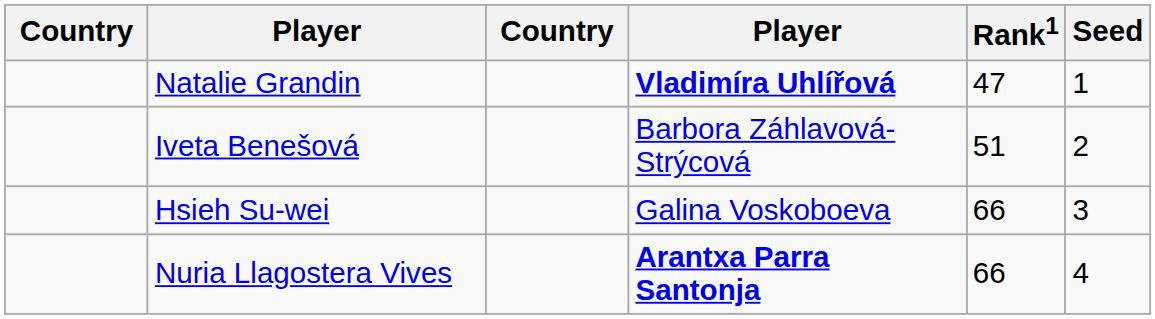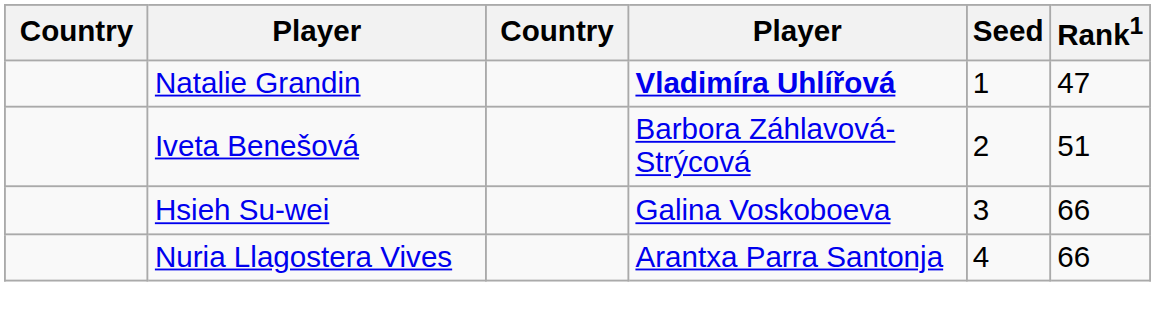 <table class="sortable wikitable">
 <tr>
 <th width="70">Country</th>
 <th width="175">Player</th>
 <th width="70">Country</th>
 <th width="175">Player</th>
+<th>Seed</th>
 <th>Rank<sup>1</sup></th>
-<th>Seed</th>
 </tr>
 <tr>
 <td></td>
 <td><a href='#'>Natalie Grandin</a></td>
 <td></td>
 <td><strong><a href='#'>Vladimíra Uhlířová</a></strong></td>
+<td>1</td>
 <td>47</td>
-<td>1</td>
 </tr>
 <tr>
 <td></td>
 <td><a href='#'>Iveta Benešová</a></td>
 <td></td>
 <td><a href='#'>Barbora Záhlavová-Strýcová</a></td>
+<td>2</td>
 <td>51</td>
-<td>2</td>
 </tr>
 <tr>
 <td></td>
 <td><a href='#'>Hsieh Su-wei</a></td>
 <td></td>
 <td><a href='#'>Galina Voskoboeva</a></td>
+<td>3</td>
 <td>66</td>
-<td>3</td>
 </tr>
 <tr>
 <td></td>
 <td><a href='#'>Nuria Llagostera Vives</a></td>
 <td></td>
-<td><strong><a href='#'>Arantxa Parra Santonja</a></strong></td>
+<td><a href='#'>Arantxa Parra Santonja</a></td>
+<td>4</td>
 <td>66</td>
-<td>4</td>
 </tr>
 </table>
